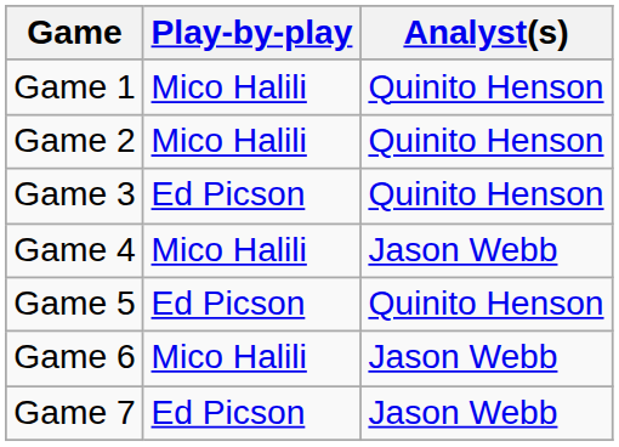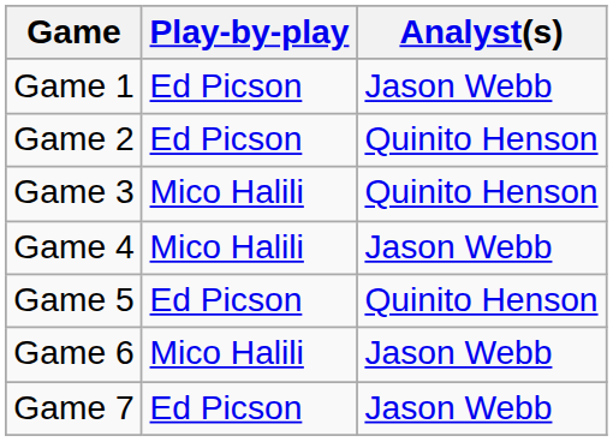 <table class="wikitable">
 <tr>
 <th>Game</th>
 <th><a href='#'>Play-by-play</a></th>
 <th><a href='#'>Analyst</a>(s)</th>
 </tr>
 <tr>
 <td>Game 1</td>
-<td><a href='#'>Mico Halili</a></td>
-<td><a href='#'>Quinito Henson</a></td>
+<td><a href='#'>Ed Picson</a></td>
+<td><a href='#'>Jason Webb</a></td>
 </tr>
 <tr>
 <td>Game 2</td>
-<td><a href='#'>Mico Halili</a></td>
+<td><a href='#'>Ed Picson</a></td>
 <td><a href='#'>Quinito Henson</a></td>
 </tr>
 <tr>
 <td>Game 3</td>
-<td><a href='#'>Ed Picson</a></td>
+<td><a href='#'>Mico Halili</a></td>
 <td><a href='#'>Quinito Henson</a></td>
 </tr>
 <tr>
 <td>Game 4</td>
 <td><a href='#'>Mico Halili</a></td>
 <td><a href='#'>Jason Webb</a></td>
 </tr>
 <tr>
 <td>Game 5</td>
 <td><a href='#'>Ed Picson</a></td>
 <td><a href='#'>Quinito Henson</a></td>
 </tr>
 <tr>
 <td>Game 6</td>
 <td><a href='#'>Mico Halili</a></td>
 <td><a href='#'>Jason Webb</a></td>
 </tr>
 <tr>
 <td>Game 7</td>
 <td><a href='#'>Ed Picson</a></td>
 <td><a href='#'>Jason Webb</a></td>
 </tr>
 </table>
